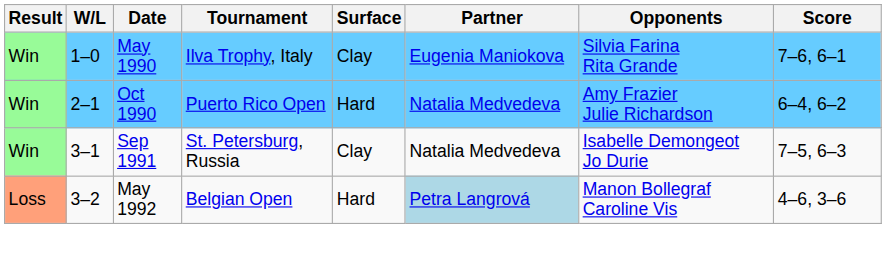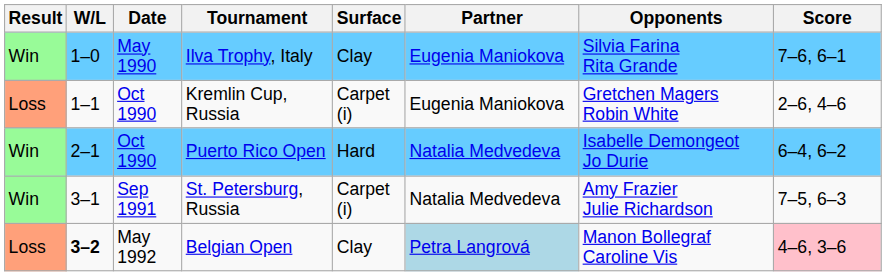 <table class="sortable wikitable">
 <tr>
 <th style="width:40px">Result</th>
 <th style="width:35px" class="unsortable">W/L</th>
 <th style="width:55px">Date</th>
 <th style="width:130px">Tournament</th>
 <th style="width:50px">Surface</th>
 <th style="width:150px">Partner</th>
 <th style="width:170px">Opponents</th>
 <th style="width:90px" class="unsortable">Score</th>
 </tr>
 <tr style="background:#6cf;">
 <td style="background:#98fb98;">Win</td>
 <td>1–0</td>
 <td><a href='#'>May 1990</a></td>
 <td><a href='#'>Ilva Trophy</a>, Italy</td>
 <td>Clay</td>
 <td> <a href='#'>Eugenia Maniokova</a></td>
 <td> <a href='#'>Silvia Farina</a> <br>  <a href='#'>Rita Grande</a></td>
 <td>7–6, 6–1</td>
 </tr>
+<tr>
+<td style="background:#ffa07a;">Loss</td>
+<td>1–1</td>
+<td><a href='#'>Oct 1990</a></td>
+<td>Kremlin Cup, Russia</td>
+<td>Carpet (i)</td>
+<td> Eugenia Maniokova</td>
+<td> <a href='#'>Gretchen Magers</a> <br>  <a href='#'>Robin White</a></td>
+<td>2–6, 4–6</td>
+</tr>
 <tr style="background:#6cf;">
 <td style="background:#98fb98;">Win</td>
 <td>2–1</td>
 <td><a href='#'>Oct 1990</a></td>
 <td><a href='#'>Puerto Rico Open</a></td>
 <td>Hard</td>
 <td> <a href='#'>Natalia Medvedeva</a></td>
-<td> <a href='#'>Amy Frazier</a> <br>  <a href='#'>Julie Richardson</a></td>
+<td> <a href='#'>Isabelle Demongeot</a> <br>  <a href='#'>Jo Durie</a></td>
 <td>6–4, 6–2</td>
 </tr>
 <tr>
 <td style="background:#98fb98;">Win</td>
 <td>3–1</td>
 <td><a href='#'>Sep 1991</a></td>
 <td><a href='#'>St. Petersburg</a>, <br>Russia</td>
-<td>Clay</td>
+<td>Carpet (i)</td>
 <td> Natalia Medvedeva</td>
-<td> <a href='#'>Isabelle Demongeot</a> <br>  <a href='#'>Jo Durie</a></td>
+<td> <a href='#'>Amy Frazier</a> <br>  <a href='#'>Julie Richardson</a></td>
 <td>7–5, 6–3</td>
 </tr>
 <tr>
 <td style="background:#ffa07a;">Loss</td>
-<td>3–2</td>
+<td><strong>3–2</strong></td>
 <td>May 1992</td>
 <td><a href='#'>Belgian Open</a></td>
-<td>Hard</td>
+<td>Clay</td>
 <td style="background: lightblue;"> <a href='#'>Petra Langrová</a></td>
 <td> <a href='#'>Manon Bollegraf</a> <br>  <a href='#'>Caroline Vis</a></td>
-<td>4–6, 3–6</td>
+<td style="background: pink;">4–6, 3–6</td>
 </tr>
 </table>
